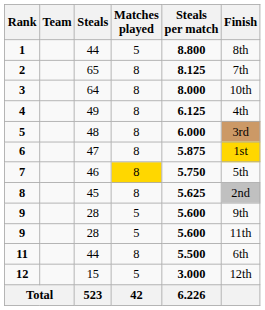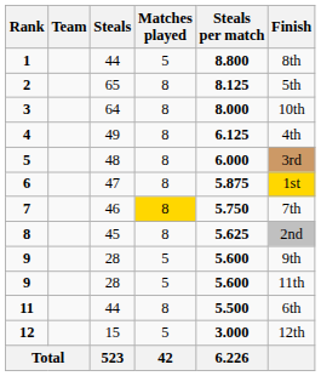 <table class="wikitable sortable" style="text-align: center; font-size: 90%; margin-left: 1em;">
 <tr>
 <th>Rank</th>
 <th>Team</th>
 <th>Steals</th>
 <th>Matches<br>played</th>
 <th>Steals<br>per match</th>
 <th>Finish</th>
 </tr>
 <tr>
 <td><strong>1</strong></td>
 <td style="text-align: left;"></td>
 <td>44</td>
 <td>5</td>
 <td><strong>8.800</strong></td>
 <td>8th</td>
 </tr>
 <tr>
 <td><strong>2</strong></td>
 <td style="text-align: left;"></td>
 <td>65</td>
 <td>8</td>
 <td><strong>8.125</strong></td>
-<td>7th</td>
+<td>5th</td>
 </tr>
 <tr>
 <td><strong>3</strong></td>
 <td style="text-align: left;"></td>
 <td>64</td>
 <td>8</td>
 <td><strong>8.000</strong></td>
 <td>10th</td>
 </tr>
 <tr>
 <td><strong>4</strong></td>
 <td style="text-align: left;"></td>
 <td>49</td>
 <td>8</td>
 <td><strong>6.125</strong></td>
 <td>4th</td>
 </tr>
 <tr>
 <td><strong>5</strong></td>
 <td style="text-align: left;"></td>
 <td>48</td>
 <td>8</td>
 <td><strong>6.000</strong></td>
 <td style="background-color: #cc9966;">3rd</td>
 </tr>
 <tr>
 <td><strong>6</strong></td>
 <td style="text-align: left;"></td>
 <td>47</td>
 <td>8</td>
 <td><strong>5.875</strong></td>
 <td style="background-color: gold;">1st</td>
 </tr>
 <tr>
 <td><strong>7</strong></td>
 <td style="text-align: left;"></td>
 <td>46</td>
 <td style="background: gold;">8</td>
 <td><strong>5.750</strong></td>
-<td>5th</td>
+<td>7th</td>
 </tr>
 <tr>
 <td><strong>8</strong></td>
 <td style="text-align: left;"></td>
 <td>45</td>
 <td>8</td>
 <td><strong>5.625</strong></td>
 <td style="background-color: silver;">2nd</td>
 </tr>
 <tr>
 <td><strong>9</strong></td>
 <td style="text-align: left;"></td>
 <td>28</td>
 <td>5</td>
 <td><strong>5.600</strong></td>
 <td>9th</td>
 </tr>
 <tr>
 <td><strong>9</strong></td>
 <td style="text-align: left;"></td>
 <td>28</td>
 <td>5</td>
 <td><strong>5.600</strong></td>
 <td>11th</td>
 </tr>
 <tr>
 <td><strong>11</strong></td>
 <td style="text-align: left;"></td>
 <td>44</td>
 <td>8</td>
 <td><strong>5.500</strong></td>
 <td>6th</td>
 </tr>
 <tr>
 <td><strong>12</strong></td>
 <td style="text-align: left;"></td>
 <td>15</td>
 <td>5</td>
 <td><strong>3.000</strong></td>
 <td>12th</td>
 </tr>
 <tr>
 <th colspan="2">Total</th>
 <th>523</th>
 <th>42</th>
 <th>6.226</th>
 <th></th>
 </tr>
 </table>
